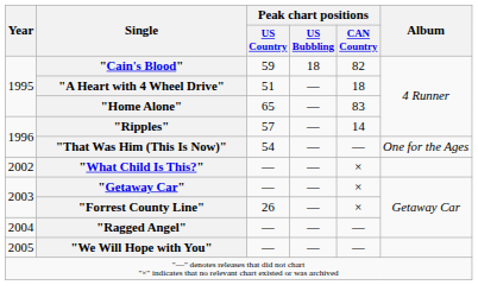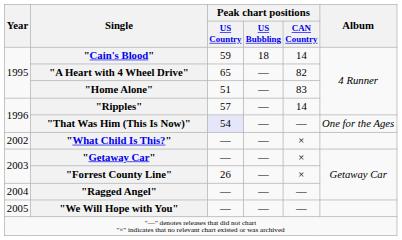 <table class="wikitable plainrowheaders" style="text-align:center;">
 <tr>
 <th rowspan="2">Year</th>
 <th rowspan="2" style="width:16em;">Single</th>
 <th colspan="3">Peak chart positions</th>
 <th rowspan="2">Album</th>
 </tr>
 <tr style="font-size:smaller;">
 <th style="width:45px;"><a href='#'>US Country</a><br></th>
 <th style="width:45px;"><a href='#'>US Bubbling</a><br></th>
 <th style="width:45px;"><a href='#'>CAN Country</a><br></th>
 </tr>
 <tr>
 <td rowspan="3">1995</td>
 <th scope="row">"<a href='#'>Cain's Blood</a>"</th>
 <td>59</td>
 <td>18</td>
-<td>82</td>
+<td>14</td>
 <td rowspan="4"><em>4 Runner</em></td>
 </tr>
 <tr>
 <th scope="row">"A Heart with 4 Wheel Drive"</th>
-<td>51</td>
+<td>65</td>
 <td>—</td>
-<td>18</td>
+<td>82</td>
 </tr>
 <tr>
 <th scope="row">"Home Alone"</th>
-<td>65</td>
+<td>51</td>
 <td>—</td>
 <td>83</td>
 </tr>
 <tr>
 <td rowspan="2">1996</td>
 <th scope="row">"Ripples"</th>
 <td>57</td>
 <td>—</td>
 <td>14</td>
 </tr>
 <tr>
 <th scope="row">"That Was Him (This Is Now)"</th>
-<td>54</td>
+<td style="background: lavender;">54</td>
 <td>—</td>
 <td>—</td>
 <td><em>One for the Ages</em> </td>
 </tr>
 <tr>
 <td>2002</td>
 <th scope="row">"<a href='#'>What Child Is This?</a>"</th>
 <td>—</td>
 <td>—</td>
 <td>×</td>
 <td></td>
 </tr>
 <tr>
 <td rowspan="2">2003</td>
 <th scope="row">"<a href='#'>Getaway Car</a>"</th>
 <td>—</td>
 <td>—</td>
 <td>×</td>
 <td rowspan="3"><em>Getaway Car</em></td>
 </tr>
 <tr>
 <th scope="row">"Forrest County Line"</th>
 <td>26</td>
 <td>—</td>
 <td>×</td>
 </tr>
 <tr>
 <td>2004</td>
 <th scope="row">"Ragged Angel"</th>
 <td>—</td>
 <td>—</td>
 <td>—</td>
 </tr>
 <tr>
 <td>2005</td>
 <th scope="row">"We Will Hope with You"</th>
 <td>—</td>
 <td>—</td>
 <td>—</td>
 <td></td>
 </tr>
 <tr>
 <td colspan="6" style="font-size:8pt">"—" denotes releases that did not chart<br>"×" indicates that no relevant chart existed or was archived</td>
 </tr>
 </table>
